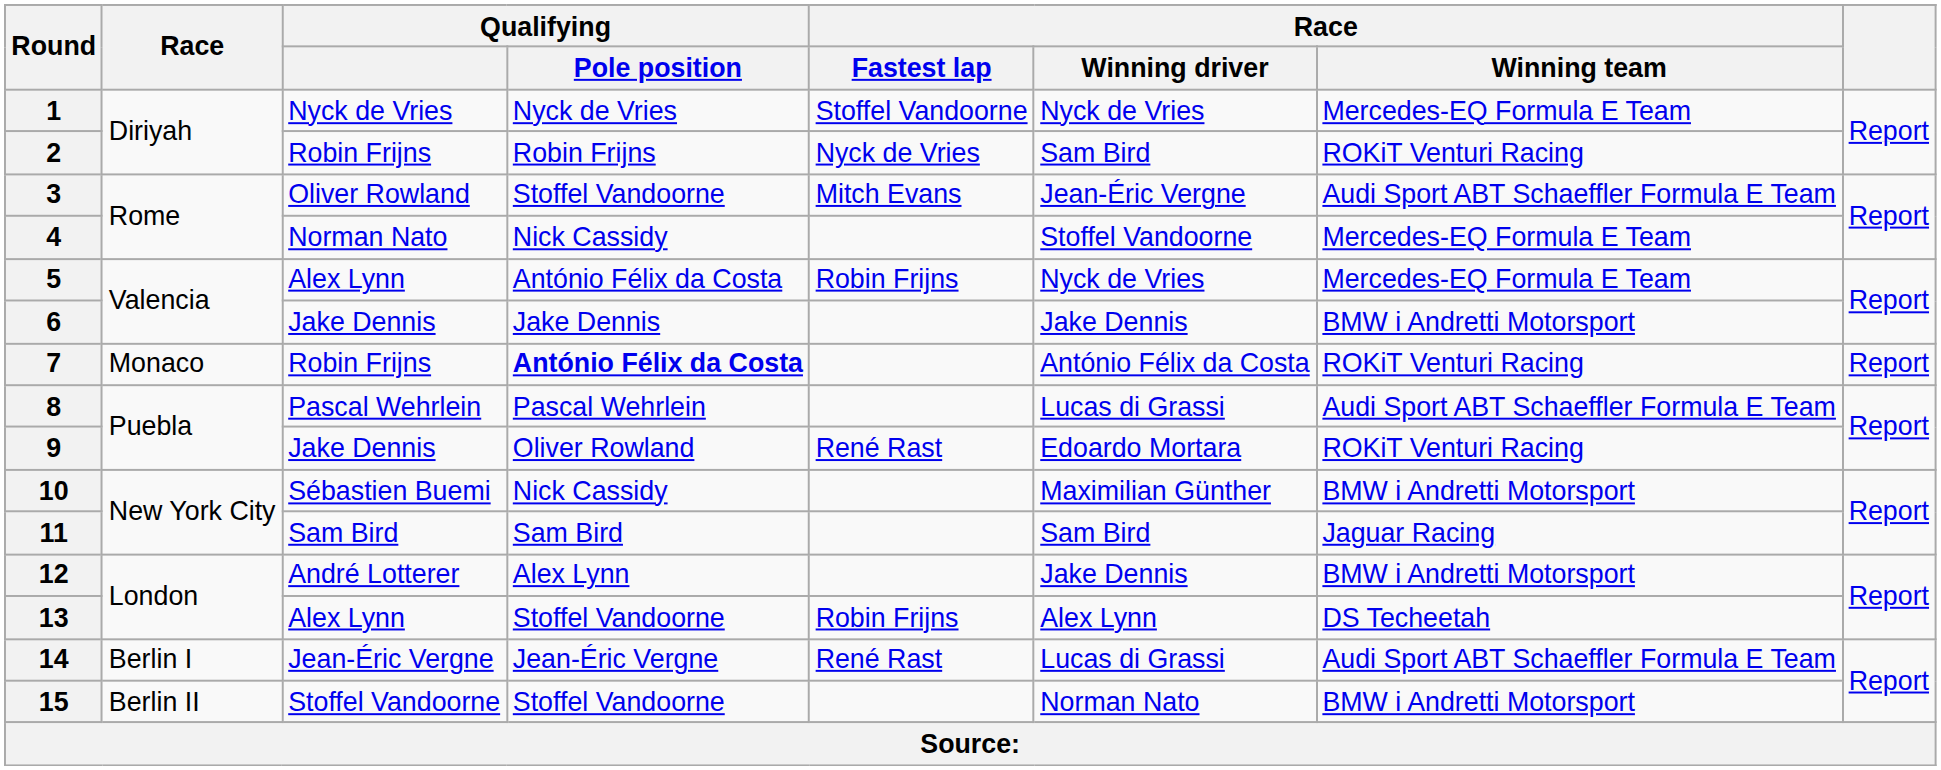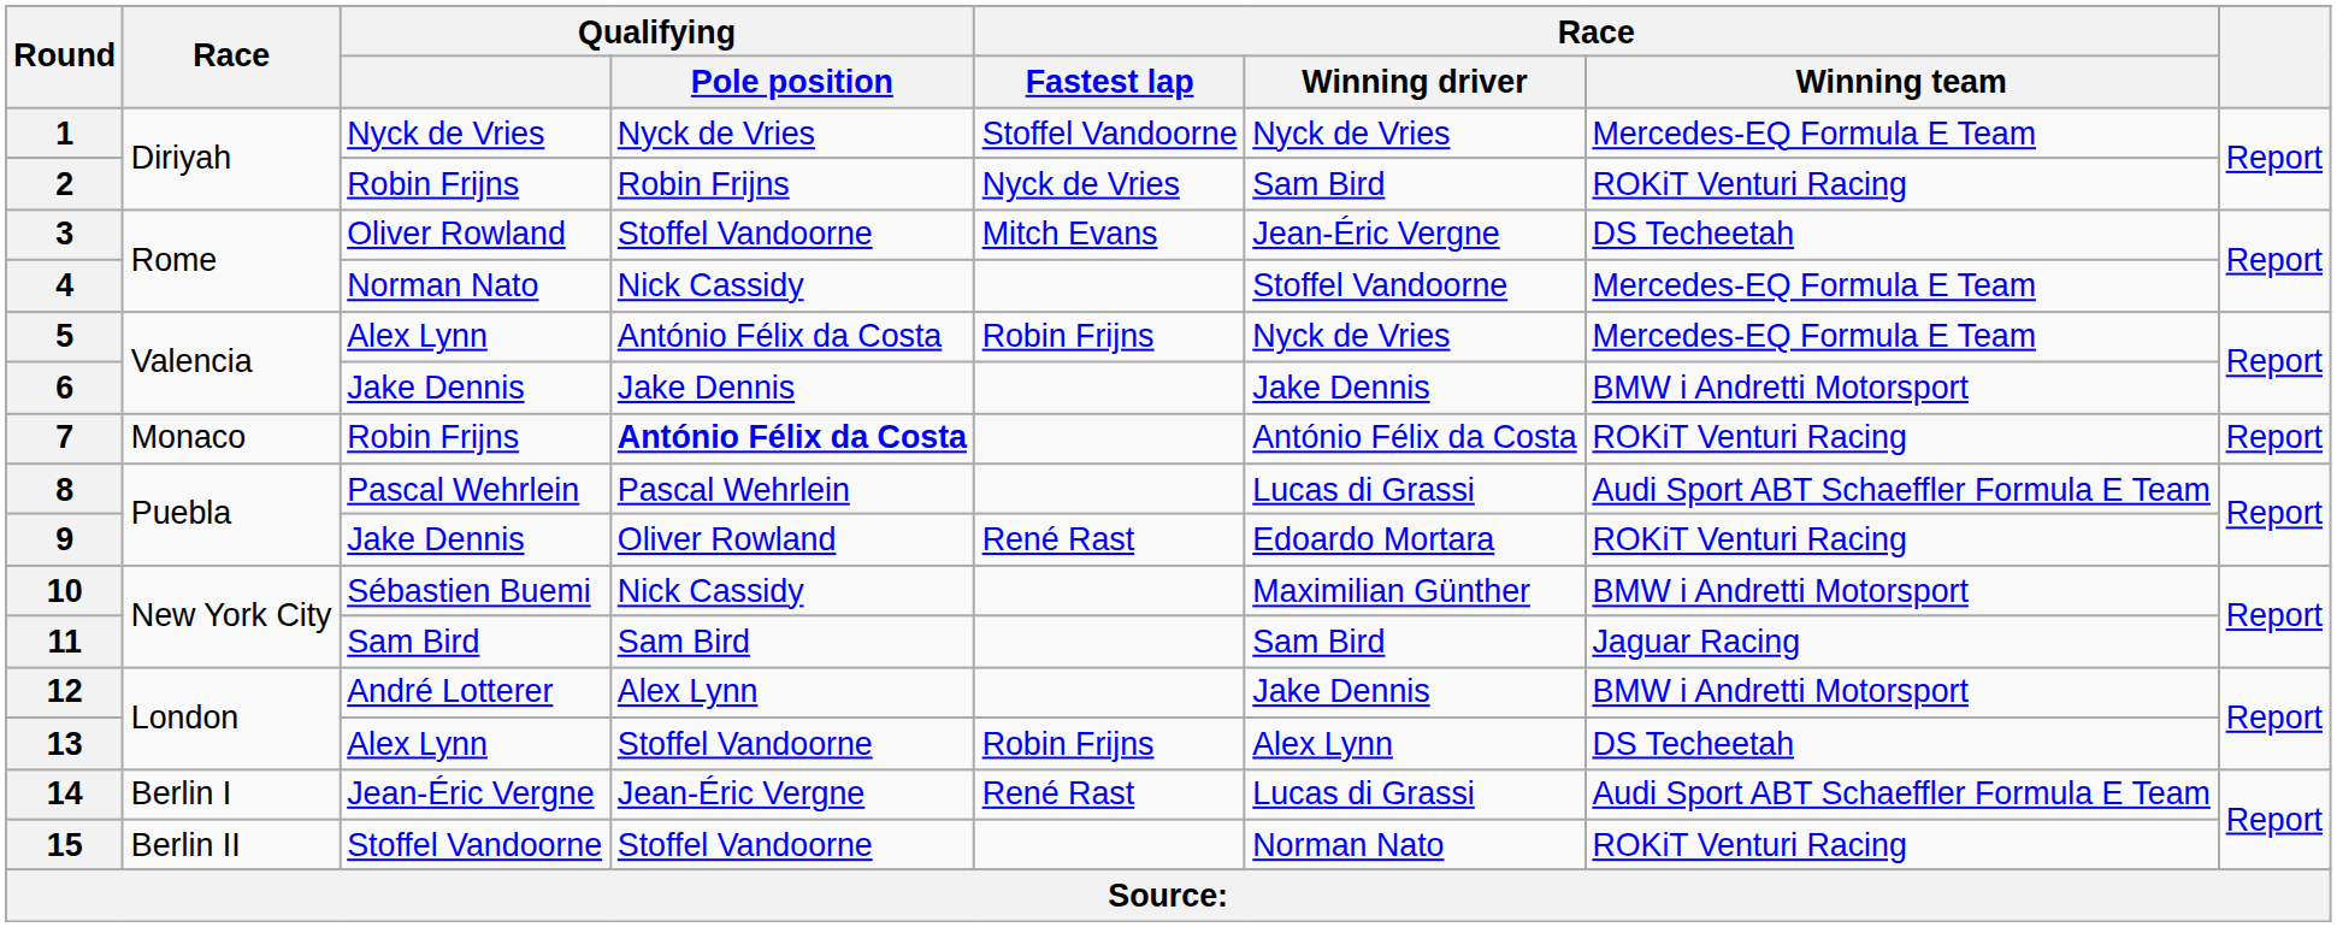 <table class="wikitable" style="font-size: 85%">
 <tr>
 <th scope="col" rowspan=2>Round</th>
 <th scope="col" rowspan=2>Race</th>
 <th scope="col" colspan=2>Qualifying</th>
 <th scope="col" colspan=3>Race</th>
 <th scope="col" rowspan=2></th>
 </tr>
 <tr>
 <th scope="col"></th>
 <th scope="col"><a href='#'>Pole position</a></th>
 <th scope="col"><a href='#'>Fastest lap</a></th>
 <th scope="col">Winning driver</th>
 <th scope="col">Winning team</th>
 </tr>
 <tr>
 <th scope="row">1</th>
 <td rowspan=2> Diriyah</td>
 <td nowrap> <a href='#'>Nyck de Vries</a></td>
 <td nowrap> <a href='#'>Nyck de Vries</a></td>
 <td nowrap> <a href='#'>Stoffel Vandoorne</a></td>
 <td nowrap> <a href='#'>Nyck de Vries</a></td>
 <td nowrap> <a href='#'>Mercedes-EQ Formula E Team</a></td>
 <td rowspan=2><a href='#'>Report</a></td>
 </tr>
 <tr>
 <th scope="row">2</th>
 <td nowrap> <a href='#'>Robin Frijns</a></td>
 <td nowrap> <a href='#'>Robin Frijns</a></td>
 <td nowrap> <a href='#'>Nyck de Vries</a></td>
 <td nowrap> <a href='#'>Sam Bird</a></td>
 <td nowrap> <a href='#'>ROKiT Venturi Racing</a></td>
 </tr>
 <tr>
 <th scope="row">3</th>
 <td rowspan=2> Rome</td>
 <td nowrap> <a href='#'>Oliver Rowland</a></td>
 <td nowrap> <a href='#'>Stoffel Vandoorne</a></td>
 <td nowrap> <a href='#'>Mitch Evans</a></td>
 <td nowrap> <a href='#'>Jean-Éric Vergne</a></td>
-<td nowrap> <a href='#'>Audi Sport ABT Schaeffler Formula E Team</a></td>
+<td nowrap> <a href='#'>DS Techeetah</a></td>
 <td rowspan=2><a href='#'>Report</a></td>
 </tr>
 <tr>
 <th scope="row">4</th>
 <td nowrap> <a href='#'>Norman Nato</a></td>
 <td nowrap> <a href='#'>Nick Cassidy</a></td>
 <td nowrap> </td>
 <td nowrap> <a href='#'>Stoffel Vandoorne</a></td>
 <td nowrap> <a href='#'>Mercedes-EQ Formula E Team</a></td>
 </tr>
 <tr>
 <th scope="row">5</th>
 <td rowspan=2> Valencia</td>
 <td nowrap> <a href='#'>Alex Lynn</a></td>
 <td nowrap> <a href='#'>António Félix da Costa</a></td>
 <td nowrap> <a href='#'>Robin Frijns</a></td>
 <td nowrap> <a href='#'>Nyck de Vries</a></td>
 <td nowrap> <a href='#'>Mercedes-EQ Formula E Team</a></td>
 <td rowspan=2><a href='#'>Report</a></td>
 </tr>
 <tr>
 <th scope="row">6</th>
 <td nowrap> <a href='#'>Jake Dennis</a></td>
 <td nowrap> <a href='#'>Jake Dennis</a></td>
 <td nowrap> </td>
 <td nowrap> <a href='#'>Jake Dennis</a></td>
 <td nowrap> <a href='#'>BMW i Andretti Motorsport</a></td>
 </tr>
 <tr>
 <th scope="row">7</th>
 <td> Monaco</td>
 <td nowrap> <a href='#'>Robin Frijns</a></td>
 <td nowrap><strong> <a href='#'>António Félix da Costa</a></strong></td>
 <td nowrap> </td>
 <td nowrap> <a href='#'>António Félix da Costa</a></td>
 <td nowrap> <a href='#'>ROKiT Venturi Racing</a></td>
 <td><a href='#'>Report</a></td>
 </tr>
 <tr>
 <th scope="row">8</th>
 <td rowspan = 2> Puebla</td>
 <td nowrap> <a href='#'>Pascal Wehrlein</a></td>
 <td nowrap> <a href='#'>Pascal Wehrlein</a></td>
 <td nowrap> </td>
 <td nowrap> <a href='#'>Lucas di Grassi</a></td>
 <td nowrap> <a href='#'>Audi Sport ABT Schaeffler Formula E Team</a></td>
 <td rowspan=2><a href='#'>Report</a></td>
 </tr>
 <tr>
 <th scope="row">9</th>
 <td nowrap> <a href='#'>Jake Dennis</a></td>
 <td nowrap> <a href='#'>Oliver Rowland</a></td>
 <td nowrap> <a href='#'>René Rast</a></td>
 <td nowrap> <a href='#'>Edoardo Mortara</a></td>
 <td nowrap> <a href='#'>ROKiT Venturi Racing</a></td>
 </tr>
 <tr>
 <th scope="row">10</th>
 <td nowrap rowspan=2> New York City</td>
 <td nowrap> <a href='#'>Sébastien Buemi</a></td>
 <td nowrap> <a href='#'>Nick Cassidy</a></td>
 <td nowrap> </td>
 <td nowrap> <a href='#'>Maximilian Günther</a></td>
 <td nowrap> <a href='#'>BMW i Andretti Motorsport</a></td>
 <td rowspan=2><a href='#'>Report</a></td>
 </tr>
 <tr>
 <th scope="row">11</th>
 <td nowrap> <a href='#'>Sam Bird</a></td>
 <td nowrap> <a href='#'>Sam Bird</a></td>
 <td nowrap> </td>
 <td nowrap> <a href='#'>Sam Bird</a></td>
 <td nowrap> <a href='#'>Jaguar Racing</a></td>
 </tr>
 <tr>
 <th scope="row">12</th>
 <td rowspan=2> London</td>
 <td nowrap> <a href='#'>André Lotterer</a></td>
 <td nowrap> <a href='#'>Alex Lynn</a></td>
 <td nowrap> </td>
 <td nowrap> <a href='#'>Jake Dennis</a></td>
 <td nowrap> <a href='#'>BMW i Andretti Motorsport</a></td>
 <td rowspan=2><a href='#'>Report</a></td>
 </tr>
 <tr>
 <th scope="row">13</th>
 <td nowrap> <a href='#'>Alex Lynn</a></td>
 <td nowrap> <a href='#'>Stoffel Vandoorne</a></td>
 <td nowrap> <a href='#'>Robin Frijns</a></td>
 <td nowrap> <a href='#'>Alex Lynn</a></td>
 <td nowrap> <a href='#'>DS Techeetah</a></td>
 </tr>
 <tr>
 <th scope="row">14</th>
 <td> Berlin I</td>
 <td nowrap> <a href='#'>Jean-Éric Vergne</a></td>
 <td nowrap> <a href='#'>Jean-Éric Vergne</a></td>
 <td nowrap> <a href='#'>René Rast</a></td>
 <td nowrap> <a href='#'>Lucas di Grassi</a></td>
 <td nowrap> <a href='#'>Audi Sport ABT Schaeffler Formula E Team</a></td>
 <td rowspan=2><a href='#'>Report</a></td>
 </tr>
 <tr>
 <th scope="row">15</th>
 <td> Berlin II</td>
 <td nowrap> <a href='#'>Stoffel Vandoorne</a></td>
 <td nowrap> <a href='#'>Stoffel Vandoorne</a></td>
 <td nowrap> </td>
 <td nowrap> <a href='#'>Norman Nato</a></td>
-<td nowrap> <a href='#'>BMW i Andretti Motorsport</a></td>
+<td nowrap> <a href='#'>ROKiT Venturi Racing</a></td>
 </tr>
 <tr>
 <th colspan="8">Source:</th>
 </tr>
 </table>
